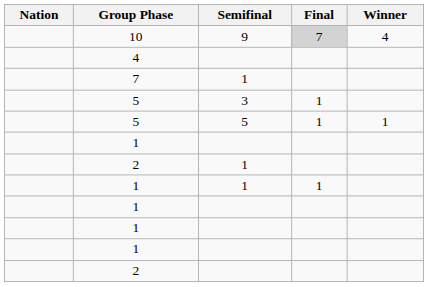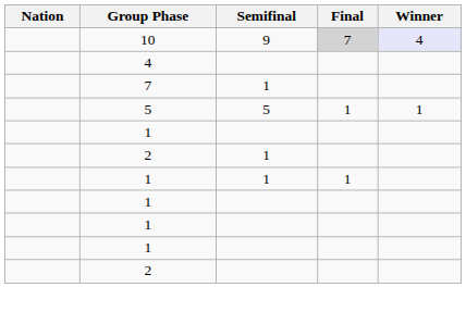 <table class="wikitable sortable" style="text-align: center; width:500px ">
 <tr>
 <th>Nation</th>
 <th>Group Phase</th>
 <th>Semifinal</th>
 <th>Final</th>
 <th>Winner</th>
 </tr>
 <tr>
 <td align=left></td>
 <td>10</td>
 <td>9</td>
 <td style="background: lightgrey;">7</td>
-<td>4</td>
+<td style="background: lavender;">4</td>
 </tr>
 <tr>
 <td align=left></td>
 <td>4</td>
 <td></td>
 <td></td>
 <td></td>
 </tr>
 <tr>
 <td align=left></td>
 <td>7</td>
 <td>1</td>
 <td></td>
-<td></td>
-</tr>
-<tr>
-<td align=left></td>
-<td>5</td>
-<td>3</td>
-<td>1</td>
 <td></td>
 </tr>
 <tr>
 <td align=left></td>
 <td>5</td>
 <td>5</td>
 <td>1</td>
 <td>1</td>
 </tr>
 <tr>
 <td align=left></td>
 <td>1</td>
 <td></td>
 <td></td>
 <td></td>
 </tr>
 <tr>
 <td align=left></td>
 <td>2</td>
 <td>1</td>
 <td></td>
 <td></td>
 </tr>
 <tr>
 <td align=left></td>
 <td>1</td>
 <td>1</td>
 <td>1</td>
 <td></td>
 </tr>
 <tr>
 <td align=left></td>
 <td>1</td>
 <td></td>
 <td></td>
 <td></td>
 </tr>
 <tr>
 <td align=left></td>
 <td>1</td>
 <td></td>
 <td></td>
 <td></td>
 </tr>
 <tr>
 <td align=left></td>
 <td>1</td>
 <td></td>
 <td></td>
 <td></td>
 </tr>
 <tr>
 <td align=left></td>
 <td>2</td>
 <td></td>
 <td></td>
 <td></td>
 </tr>
 </table>
